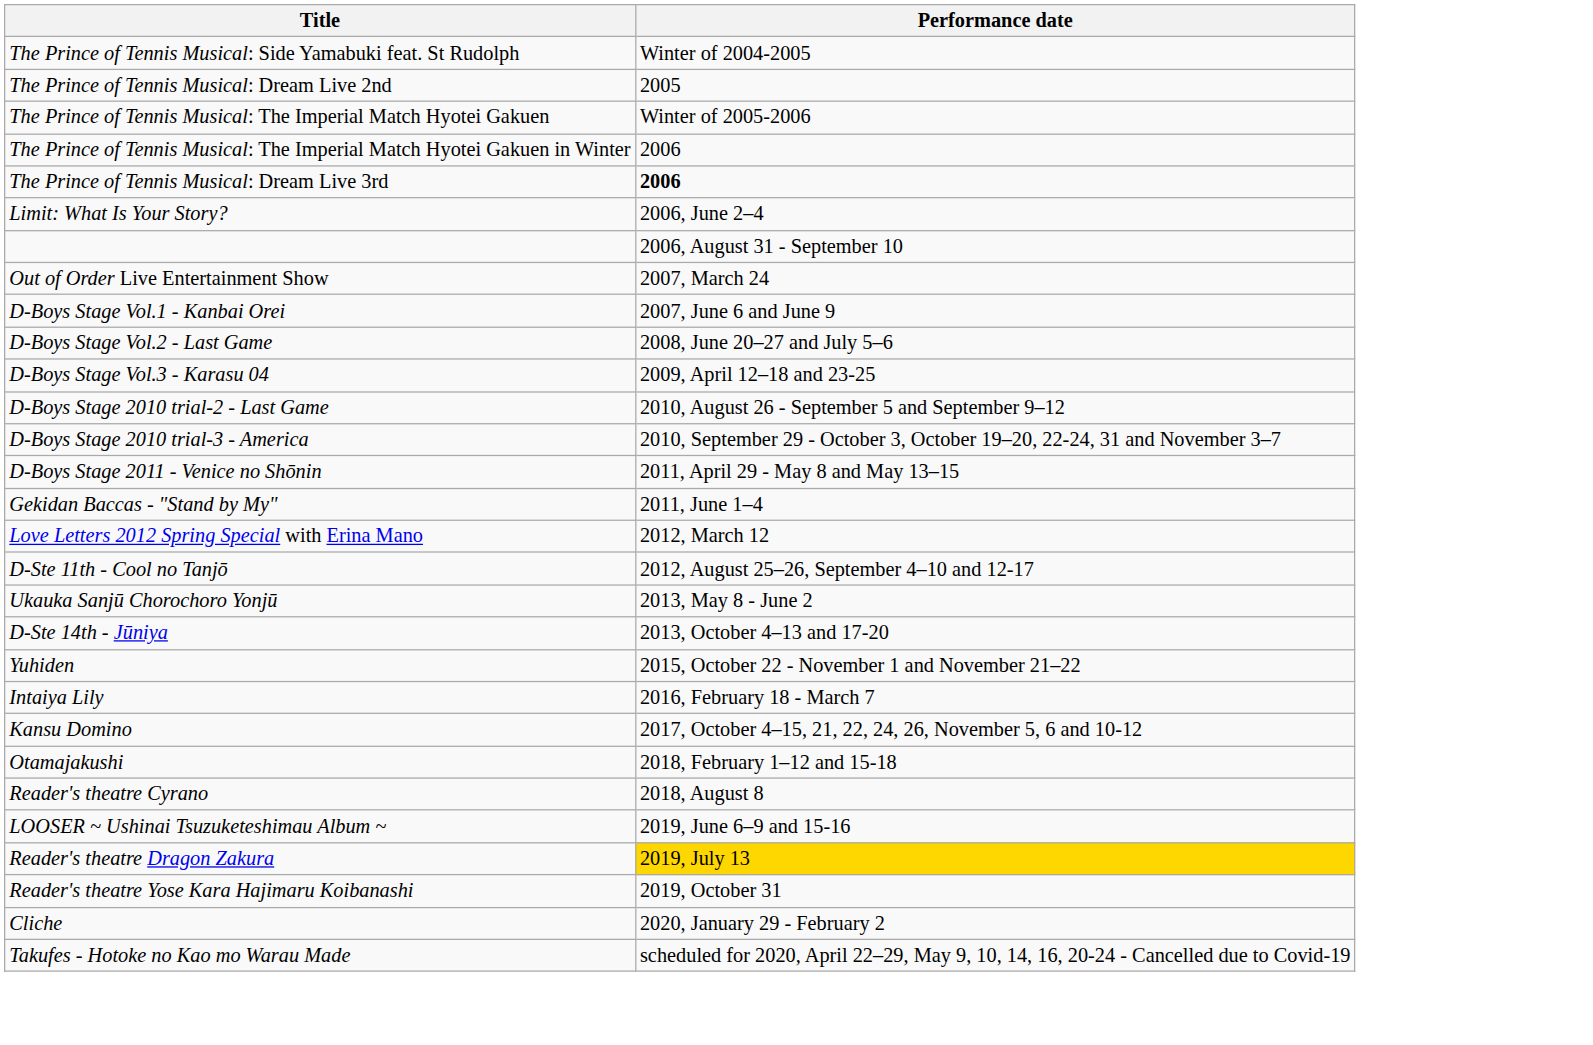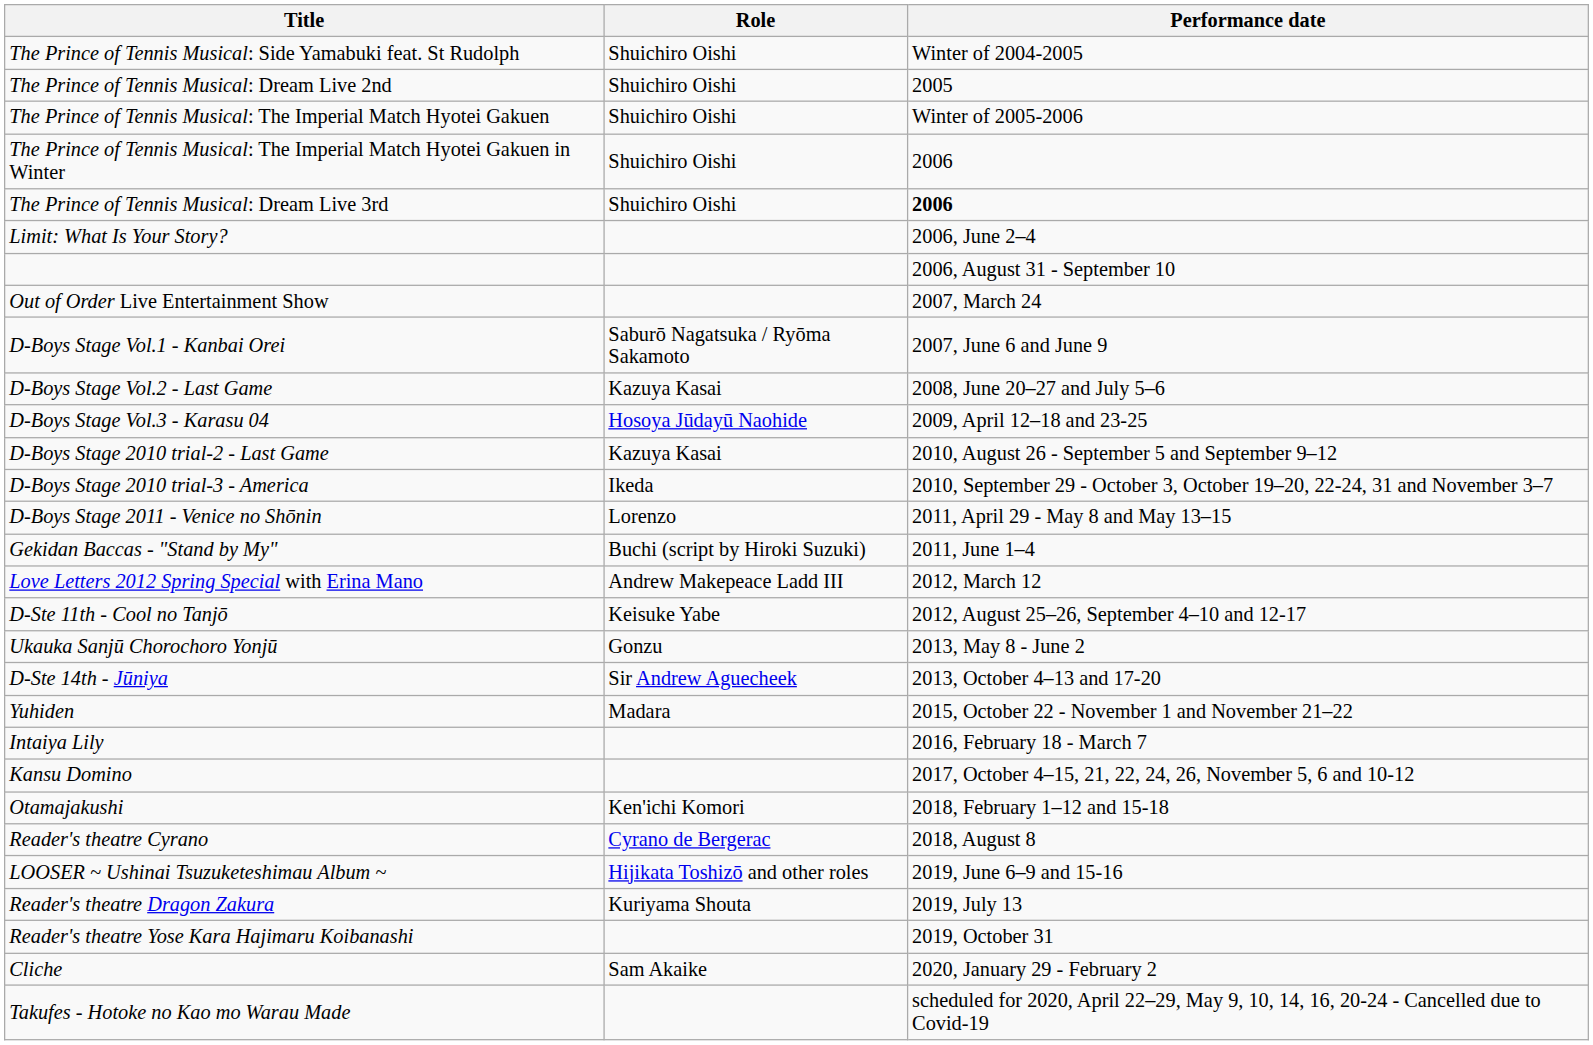 <table class="wikitable sortable mw-collapsible">
 <tr>
 <th>Title</th>
+<th>Role</th>
 <th>Performance date</th>
 </tr>
 <tr>
 <td><em>The Prince of Tennis Musical</em>: Side Yamabuki feat. St Rudolph</td>
+<td>Shuichiro Oishi</td>
 <td>Winter of 2004-2005</td>
 </tr>
 <tr>
 <td><em>The Prince of Tennis Musical</em>: Dream Live 2nd</td>
+<td>Shuichiro Oishi</td>
 <td>2005</td>
 </tr>
 <tr>
 <td><em>The Prince of Tennis Musical</em>: The Imperial Match Hyotei Gakuen</td>
+<td>Shuichiro Oishi</td>
 <td>Winter of 2005-2006</td>
 </tr>
 <tr>
 <td><em>The Prince of Tennis Musical</em>: The Imperial Match Hyotei Gakuen in Winter</td>
+<td>Shuichiro Oishi</td>
 <td>2006</td>
 </tr>
 <tr>
 <td><em>The Prince of Tennis Musical</em>: Dream Live 3rd</td>
+<td>Shuichiro Oishi</td>
 <td><strong>2006</strong></td>
 </tr>
 <tr>
 <td><em>Limit: What Is Your Story?</em></td>
+<td></td>
 <td>2006, June 2–4</td>
 </tr>
 <tr>
 <td><em></em></td>
+<td></td>
 <td>2006, August 31 - September 10</td>
 </tr>
 <tr>
 <td><em>Out of Order</em> Live Entertainment Show</td>
+<td></td>
 <td>2007, March 24</td>
 </tr>
 <tr>
 <td><em>D-Boys Stage Vol.1 - Kanbai Orei</em></td>
+<td>Saburō Nagatsuka / Ryōma Sakamoto</td>
 <td>2007, June 6 and June 9</td>
 </tr>
 <tr>
 <td><em>D-Boys Stage Vol.2 - Last Game</em></td>
+<td>Kazuya Kasai</td>
 <td>2008, June 20–27 and July 5–6</td>
 </tr>
 <tr>
 <td><em>D-Boys Stage Vol.3 - Karasu 04</em></td>
+<td><a href='#'>Hosoya Jūdayū Naohide</a></td>
 <td>2009, April 12–18 and 23-25</td>
 </tr>
 <tr>
 <td><em>D-Boys Stage 2010 trial-2 - Last Game</em></td>
+<td>Kazuya Kasai</td>
 <td>2010, August 26 - September 5 and September 9–12</td>
 </tr>
 <tr>
 <td><em>D-Boys Stage 2010 trial-3 - America</em></td>
+<td>Ikeda</td>
 <td>2010, September 29 - October 3, October 19–20, 22-24, 31 and November 3–7</td>
 </tr>
 <tr>
 <td><em>D-Boys Stage 2011 - Venice no Shōnin</em></td>
+<td>Lorenzo</td>
 <td>2011, April 29 - May 8 and May 13–15</td>
 </tr>
 <tr>
 <td><em>Gekidan Baccas - "Stand by My"</em></td>
+<td>Buchi (script by Hiroki Suzuki)</td>
 <td>2011, June 1–4</td>
 </tr>
 <tr>
 <td><em><a href='#'>Love Letters 2012 Spring Special</a></em> with <a href='#'>Erina Mano</a></td>
+<td>Andrew Makepeace Ladd III</td>
 <td>2012, March 12</td>
 </tr>
 <tr>
 <td><em>D-Ste 11th - Cool no Tanjō</em></td>
+<td>Keisuke Yabe</td>
 <td>2012, August 25–26, September 4–10 and 12-17</td>
 </tr>
 <tr>
 <td><em>Ukauka Sanjū Chorochoro Yonjū</em></td>
+<td>Gonzu</td>
 <td>2013, May 8 - June 2</td>
 </tr>
 <tr>
 <td><em>D-Ste 14th - <a href='#'>Jūniya</a></em></td>
+<td>Sir <a href='#'>Andrew Aguecheek</a></td>
 <td>2013, October 4–13 and 17-20</td>
 </tr>
 <tr>
 <td><em>Yuhiden</em></td>
+<td>Madara</td>
 <td>2015, October 22 - November 1 and November 21–22</td>
 </tr>
 <tr>
 <td><em>Intaiya Lily</em></td>
+<td></td>
 <td>2016, February 18 - March 7</td>
 </tr>
 <tr>
 <td><em>Kansu Domino</em></td>
+<td></td>
 <td>2017, October 4–15, 21, 22, 24, 26, November 5, 6 and 10-12</td>
 </tr>
 <tr>
 <td><em>Otamajakushi</em></td>
+<td>Ken'ichi Komori</td>
 <td>2018, February 1–12 and 15-18</td>
 </tr>
 <tr>
 <td><em>Reader's theatre</em> <em>Cyrano</em></td>
+<td><a href='#'>Cyrano de Bergerac</a></td>
 <td>2018, August 8</td>
 </tr>
 <tr>
 <td><em>LOOSER ~ Ushinai Tsuzuketeshimau Album ~</em></td>
+<td><a href='#'>Hijikata Toshizō</a> and other roles</td>
 <td>2019, June 6–9 and 15-16</td>
 </tr>
 <tr>
 <td><em>Reader's theatre <a href='#'>Dragon Zakura</a></em></td>
-<td style="background: gold;">2019, July 13</td>
+<td>Kuriyama Shouta</td>
+<td>2019, July 13</td>
 </tr>
 <tr>
 <td><em>Reader's theatre Yose Kara Hajimaru Koibanashi</em></td>
+<td></td>
 <td>2019, October 31</td>
 </tr>
 <tr>
 <td><em>Cliche</em></td>
+<td>Sam Akaike</td>
 <td>2020, January 29 - February 2</td>
 </tr>
 <tr>
 <td><em>Takufes - Hotoke no Kao mo Warau Made</em></td>
+<td></td>
 <td>scheduled for 2020, April 22–29, May 9, 10, 14, 16, 20-24 - Cancelled due to Covid-19</td>
 </tr>
 </table>
